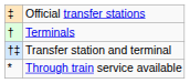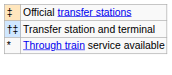 <table class="wikitable" style="font-size:100%;">
 <tr>
 <td style="background-color:#FFE6BD">‡</td>
 <td>Official <a href='#'>transfer stations</a></td>
-</tr>
-<tr>
-<td style="background-color:#ddffdd">†</td>
-<td><a href='#'>Terminals</a></td>
 </tr>
 <tr>
 <td style="background-color:#d0e7ff">†‡</td>
 <td>Transfer station and terminal</td>
 </tr>
 <tr>
 <td>*</td>
 <td><a href='#'>Through train</a> service available</td>
 </tr>
 </table>
